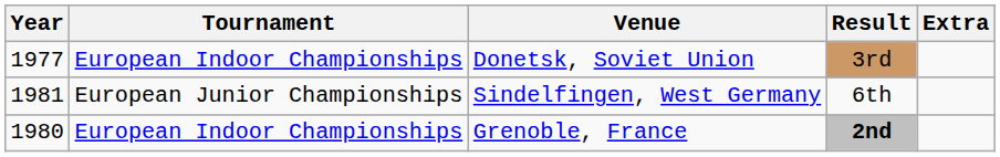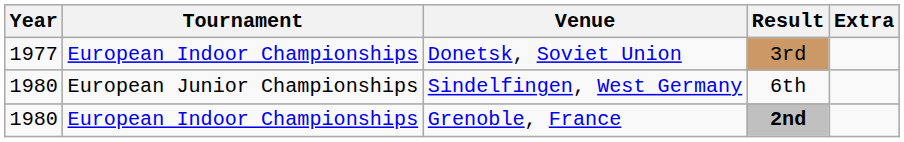 <table class=wikitable>
 <tr>
 <th>Year</th>
 <th>Tournament</th>
 <th>Venue</th>
 <th>Result</th>
 <th>Extra</th>
 </tr>
 <tr>
 <td>1977</td>
 <td><a href='#'>European Indoor Championships</a></td>
 <td><a href='#'>Donetsk</a>, <a href='#'>Soviet Union</a></td>
 <td bgcolor="cc9966" align="center">3rd</td>
 <td></td>
 </tr>
 <tr>
-<td>1981</td>
+<td>1980</td>
 <td>European Junior Championships</td>
 <td><a href='#'>Sindelfingen</a>, <a href='#'>West Germany</a></td>
 <td align="center">6th</td>
 <td></td>
 </tr>
 <tr>
 <td>1980</td>
 <td><a href='#'>European Indoor Championships</a></td>
 <td><a href='#'>Grenoble</a>, <a href='#'>France</a></td>
 <td bgcolor="silver" align="center"><strong>2nd</strong></td>
 <td></td>
 </tr>
 </table>
